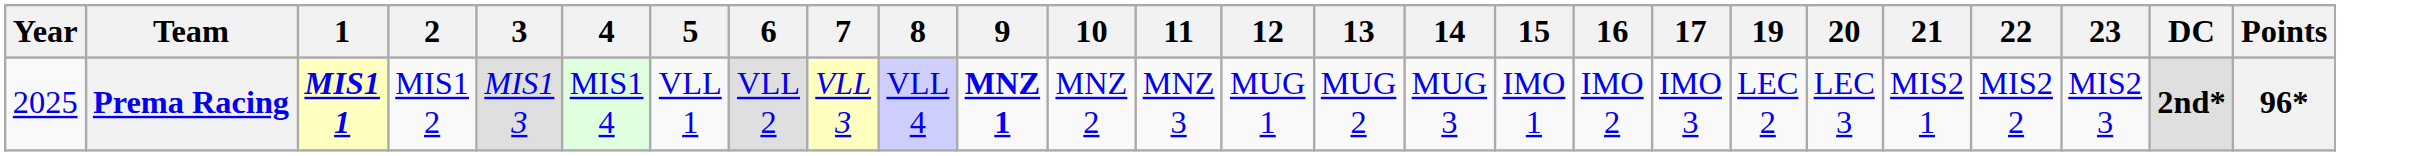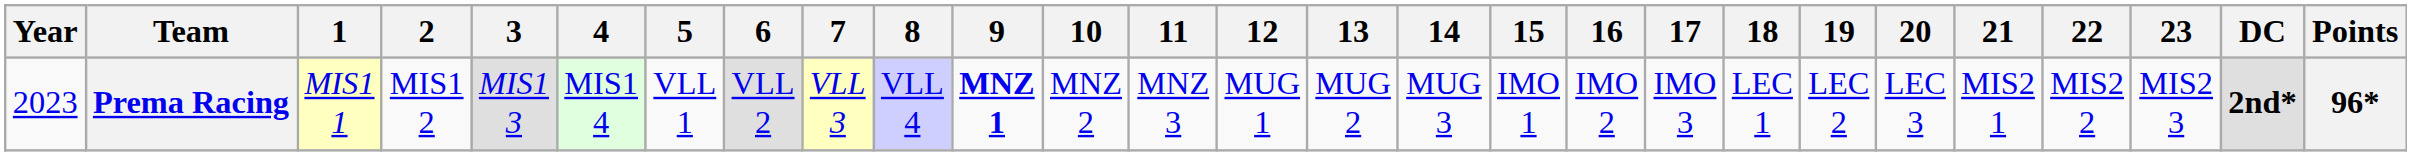 <table class="wikitable" style="text-align:center; font-size:85%">
 <tr>
 <th>Year</th>
 <th>Team</th>
 <th>1</th>
 <th>2</th>
 <th>3</th>
 <th>4</th>
 <th>5</th>
 <th>6</th>
 <th>7</th>
 <th>8</th>
 <th>9</th>
 <th>10</th>
 <th>11</th>
 <th>12</th>
 <th>13</th>
 <th>14</th>
 <th>15</th>
 <th>16</th>
 <th>17</th>
+<th>18</th>
 <th>19</th>
 <th>20</th>
 <th>21</th>
 <th>22</th>
 <th>23</th>
 <th>DC</th>
 <th>Points</th>
 </tr>
 <tr>
-<td><a href='#'>2025</a></td>
+<td><a href='#'>2023</a></td>
 <th nowrap><a href='#'>Prema Racing</a></th>
-<td style="background:#FFFFBF;"><strong><em><a href='#'>MIS1<br>1</a></em><br></strong></td>
+<td style="background:#FFFFBF;"><em><a href='#'>MIS1<br>1</a></em><br></td>
 <td><a href='#'>MIS1<br>2</a></td>
 <td style="background:#DFDFDF"><em><a href='#'>MIS1<br>3</a></em><br></td>
 <td style="background:#DFFFDF;"><a href='#'>MIS1<br>4</a><br></td>
 <td style="background:#;"><a href='#'>VLL<br>1</a><br></td>
 <td style="background:#DFDFDF;"><a href='#'>VLL<br>2</a><br></td>
 <td style="background:#FFFFBF;"><em><a href='#'>VLL<br>3</a></em><br></td>
 <td style="background:#CFCFFF;"><a href='#'>VLL<br>4</a><br></td>
 <td style="background:#;"><strong><a href='#'>MNZ<br>1</a><br></strong></td>
 <td style="background:#;"><a href='#'>MNZ<br>2</a><br></td>
 <td style="background:#;"><a href='#'>MNZ<br>3</a><br></td>
 <td style="background:#;"><a href='#'>MUG<br>1</a><br></td>
 <td style="background:#;"><a href='#'>MUG<br>2</a><br></td>
 <td style="background:#;"><a href='#'>MUG<br>3</a><br></td>
 <td style="background:#;"><a href='#'>IMO<br>1</a><br></td>
 <td style="background:#;"><a href='#'>IMO<br>2</a><br></td>
 <td style="background:#;"><a href='#'>IMO<br>3</a><br></td>
+<td style="background:#;"><a href='#'>LEC<br>1</a><br></td>
 <td style="background:#;"><a href='#'>LEC<br>2</a><br></td>
 <td style="background:#;"><a href='#'>LEC<br>3</a><br></td>
 <td style="background:#;"><a href='#'>MIS2<br>1</a><br></td>
 <td style="background:#;"><a href='#'>MIS2<br>2</a><br></td>
 <td style="background:#;"><a href='#'>MIS2<br>3</a><br></td>
 <th style="background:#DFDFDF;">2nd*</th>
 <th>96*</th>
 </tr>
 </table>
